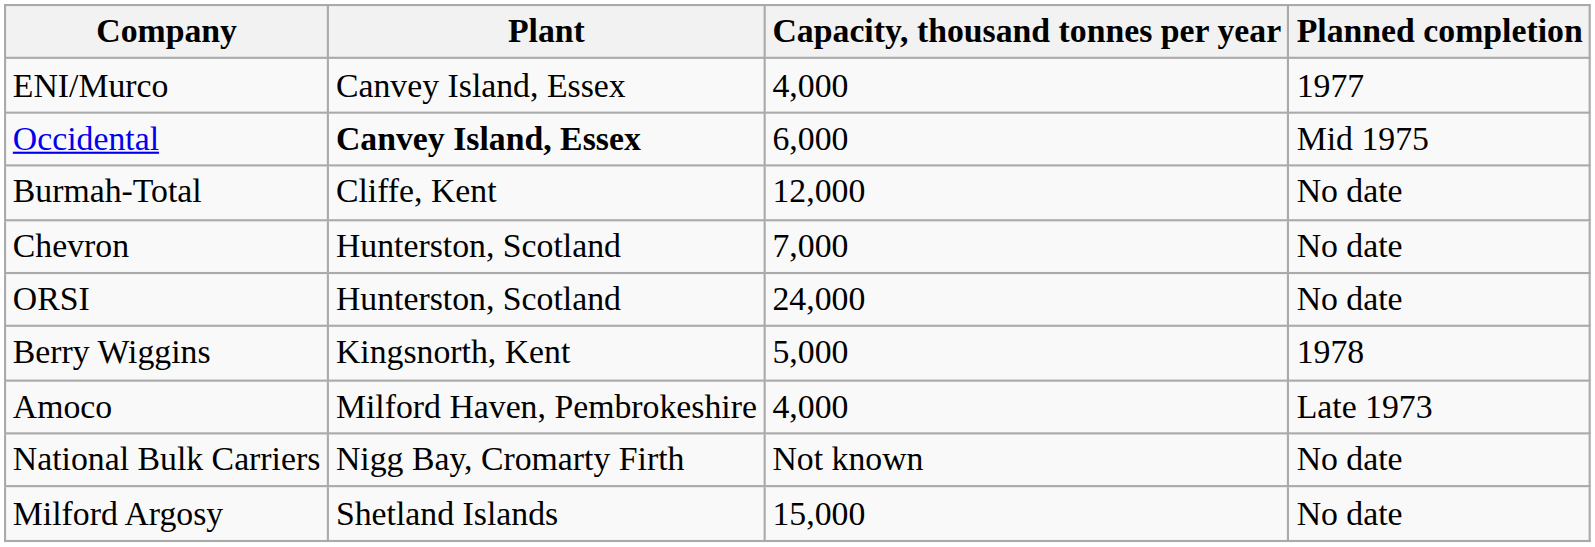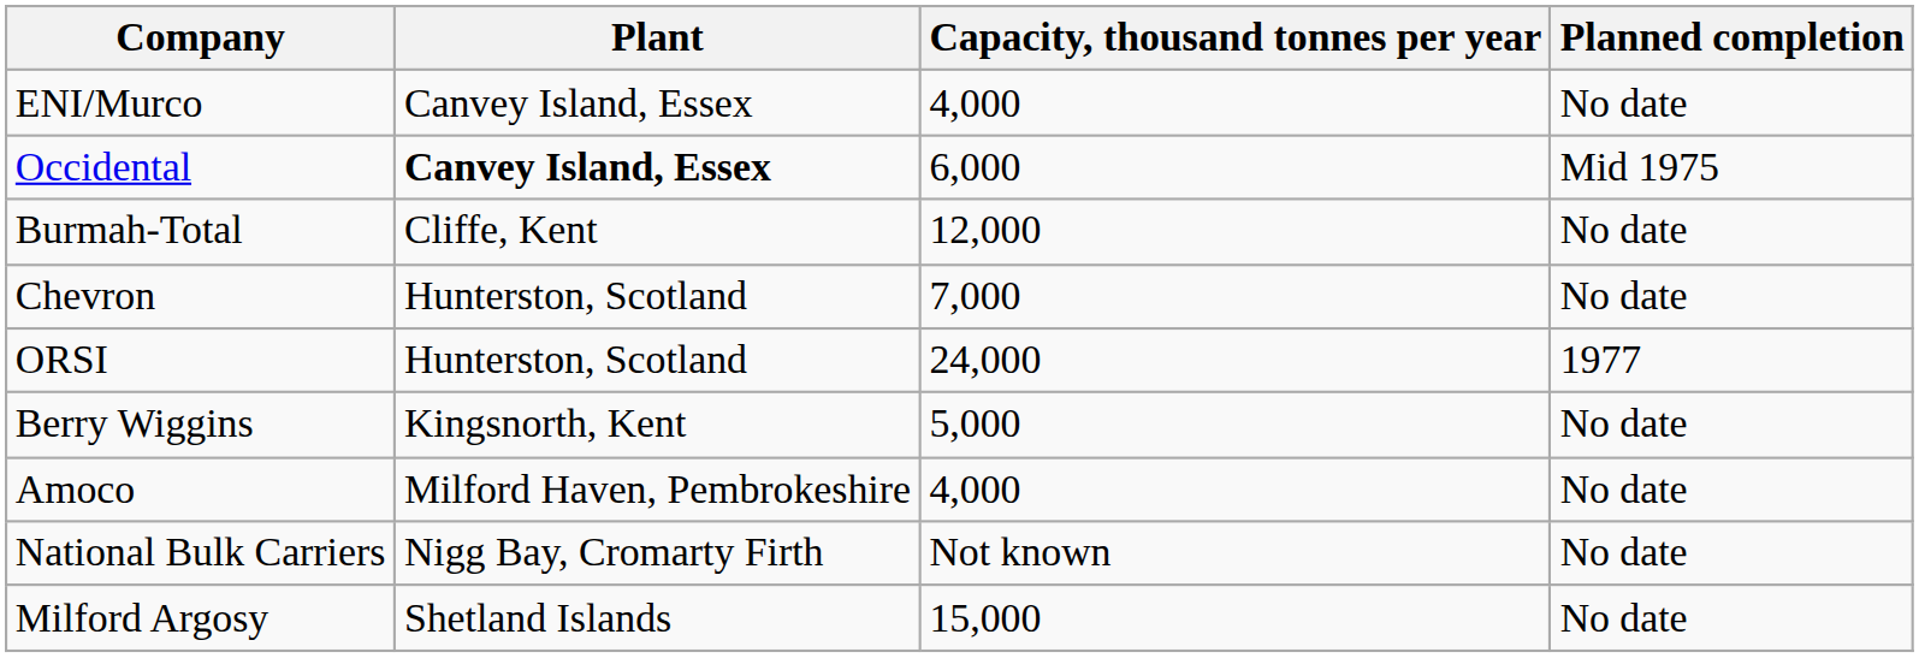 <table class="wikitable">
 <tr>
 <th>Company</th>
 <th>Plant</th>
 <th>Capacity, thousand tonnes per year</th>
 <th>Planned completion</th>
 </tr>
 <tr>
 <td>ENI/Murco</td>
 <td>Canvey Island, Essex</td>
 <td>4,000</td>
-<td>1977</td>
+<td>No date</td>
 </tr>
 <tr>
 <td><a href='#'>Occidental</a></td>
 <td><strong>Canvey Island, Essex</strong></td>
 <td>6,000</td>
 <td>Mid 1975</td>
 </tr>
 <tr>
 <td>Burmah-Total</td>
 <td>Cliffe, Kent</td>
 <td>12,000</td>
 <td>No date</td>
 </tr>
 <tr>
 <td>Chevron</td>
 <td>Hunterston, Scotland</td>
 <td>7,000</td>
 <td>No date</td>
 </tr>
 <tr>
 <td>ORSI</td>
 <td>Hunterston, Scotland</td>
 <td>24,000</td>
-<td>No date</td>
+<td>1977</td>
 </tr>
 <tr>
 <td>Berry Wiggins</td>
 <td>Kingsnorth, Kent</td>
 <td>5,000</td>
-<td>1978</td>
+<td>No date</td>
 </tr>
 <tr>
 <td>Amoco</td>
 <td>Milford Haven, Pembrokeshire</td>
 <td>4,000</td>
-<td>Late 1973</td>
+<td>No date</td>
 </tr>
 <tr>
 <td>National Bulk Carriers</td>
 <td>Nigg Bay, Cromarty Firth</td>
 <td>Not known</td>
 <td>No date</td>
 </tr>
 <tr>
 <td>Milford Argosy</td>
 <td>Shetland Islands</td>
 <td>15,000</td>
 <td>No date</td>
 </tr>
 </table>
